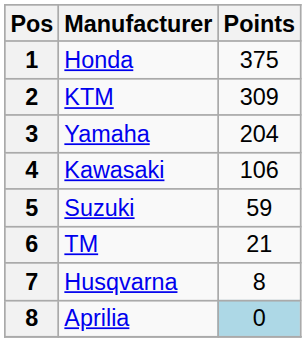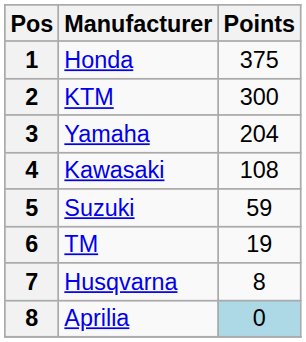 <table class="wikitable" style="font-size: 85%; text-align: center">
 <tr valign="top">
 <th valign="middle">Pos</th>
 <th valign="middle">Manufacturer</th>
 <th valign="middle">Points</th>
 </tr>
 <tr>
 <th>1</th>
 <td align=left> <a href='#'>Honda</a></td>
 <td>375</td>
 </tr>
 <tr>
 <th>2</th>
 <td align=left> <a href='#'>KTM</a></td>
-<td>309</td>
+<td>300</td>
 </tr>
 <tr>
 <th>3</th>
 <td align=left> <a href='#'>Yamaha</a></td>
 <td>204</td>
 </tr>
 <tr>
 <th>4</th>
 <td align=left> <a href='#'>Kawasaki</a></td>
-<td>106</td>
+<td>108</td>
 </tr>
 <tr>
 <th>5</th>
 <td align=left> <a href='#'>Suzuki</a></td>
 <td>59</td>
 </tr>
 <tr>
 <th>6</th>
 <td align=left> <a href='#'>TM</a></td>
-<td>21</td>
+<td>19</td>
 </tr>
 <tr>
 <th>7</th>
 <td align=left> <a href='#'>Husqvarna</a></td>
 <td>8</td>
 </tr>
 <tr>
 <th>8</th>
 <td align=left> <a href='#'>Aprilia</a></td>
 <td style="background: lightblue;">0</td>
 </tr>
 <tr>
 </tr>
 </table>
